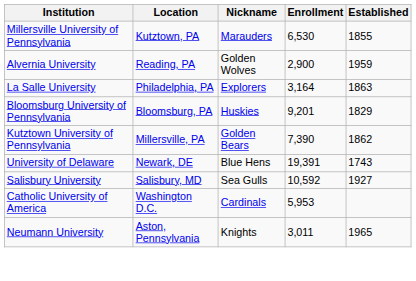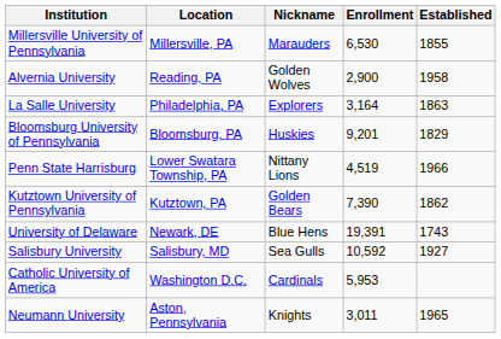 <table class="sortable wikitable">
 <tr>
 <th>Institution</th>
 <th>Location</th>
 <th>Nickname</th>
 <th>Enrollment</th>
 <th>Established</th>
 </tr>
 <tr>
 <td><a href='#'>Millersville University of Pennsylvania</a></td>
-<td><a href='#'>Kutztown, PA</a></td>
+<td><a href='#'>Millersville, PA</a></td>
 <td><a href='#'>Marauders</a></td>
 <td>6,530</td>
 <td>1855</td>
 </tr>
 <tr>
 <td><a href='#'>Alvernia University</a></td>
 <td><a href='#'>Reading, PA</a></td>
 <td>Golden Wolves</td>
 <td>2,900</td>
-<td>1959</td>
+<td>1958</td>
 </tr>
 <tr>
 <td><a href='#'>La Salle University</a></td>
 <td><a href='#'>Philadelphia, PA</a></td>
 <td><a href='#'>Explorers</a></td>
 <td>3,164</td>
 <td>1863</td>
 </tr>
 <tr>
 <td><a href='#'>Bloomsburg University of Pennsylvania</a></td>
 <td><a href='#'>Bloomsburg, PA</a></td>
 <td><a href='#'>Huskies</a></td>
 <td>9,201</td>
 <td>1829</td>
 </tr>
 <tr>
+<td><a href='#'>Penn State Harrisburg</a></td>
+<td><a href='#'>Lower Swatara Township, PA</a></td>
+<td>Nittany Lions</td>
+<td>4,519</td>
+<td>1966</td>
+</tr>
+<tr>
 <td><a href='#'>Kutztown University of Pennsylvania</a></td>
-<td><a href='#'>Millersville, PA</a></td>
+<td><a href='#'>Kutztown, PA</a></td>
 <td><a href='#'>Golden Bears</a></td>
 <td>7,390</td>
 <td>1862</td>
 </tr>
 <tr>
 <td><a href='#'>University of Delaware</a></td>
 <td><a href='#'>Newark, DE</a></td>
 <td>Blue Hens</td>
 <td>19,391</td>
 <td>1743</td>
 </tr>
 <tr>
 <td><a href='#'>Salisbury University</a></td>
 <td><a href='#'>Salisbury, MD</a></td>
 <td>Sea Gulls</td>
 <td>10,592</td>
 <td>1927</td>
 </tr>
 <tr>
 <td><a href='#'>Catholic University of America</a></td>
 <td><a href='#'>Washington D.C.</a></td>
 <td><a href='#'>Cardinals</a></td>
 <td>5,953</td>
 </tr>
 <tr>
 <td><a href='#'>Neumann University</a></td>
 <td><a href='#'>Aston, Pennsylvania</a></td>
 <td>Knights</td>
 <td>3,011</td>
 <td>1965</td>
 </tr>
 </table>
